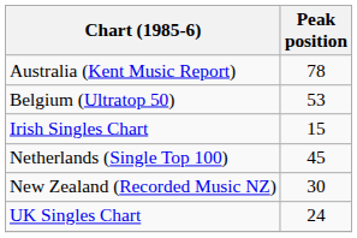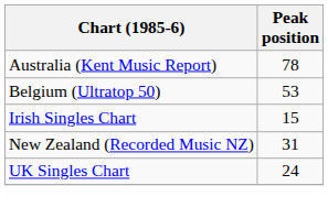 <table class="wikitable sortable">
 <tr>
 <th>Chart (1985-6)</th>
 <th>Peak<br>position</th>
 </tr>
 <tr>
 <td>Australia (<a href='#'>Kent Music Report</a>)</td>
 <td align="center">78</td>
 </tr>
 <tr>
 <td align="left">Belgium (<a href='#'>Ultratop 50</a>)</td>
 <td align="center">53</td>
 </tr>
 <tr>
 <td><a href='#'>Irish Singles Chart</a></td>
 <td align="center">15</td>
 </tr>
 <tr>
-<td align="left">Netherlands (<a href='#'>Single Top 100</a>)</td>
-<td align="center">45</td>
-</tr>
-<tr>
 <td>New Zealand (<a href='#'>Recorded Music NZ</a>)</td>
-<td align="center">30</td>
+<td align="center">31</td>
 </tr>
 <tr>
 <td><a href='#'>UK Singles Chart</a></td>
 <td align="center">24</td>
 </tr>
 <tr>
 </tr>
 </table>
